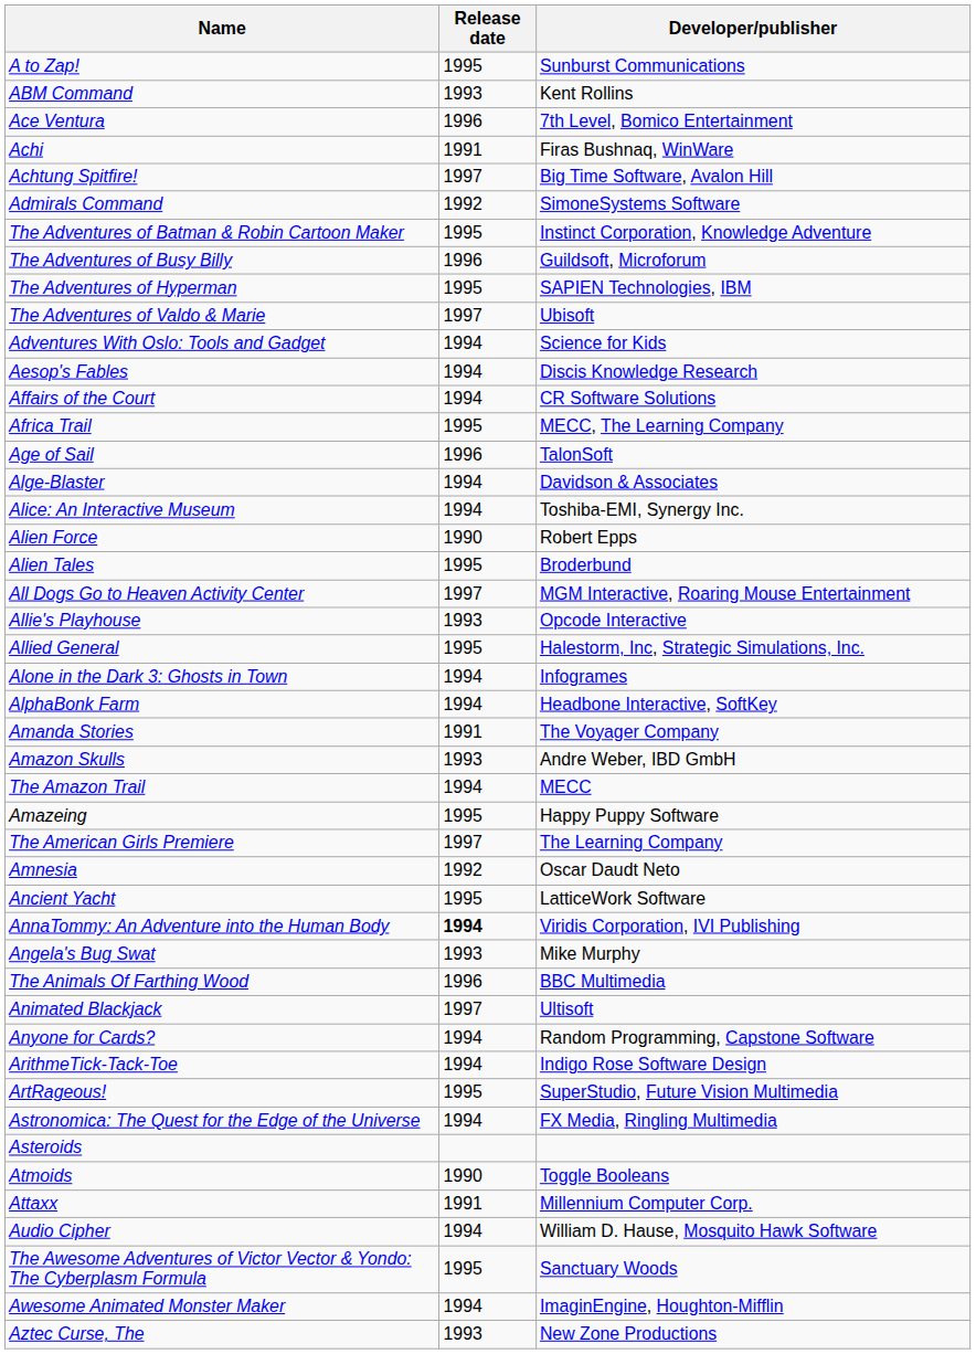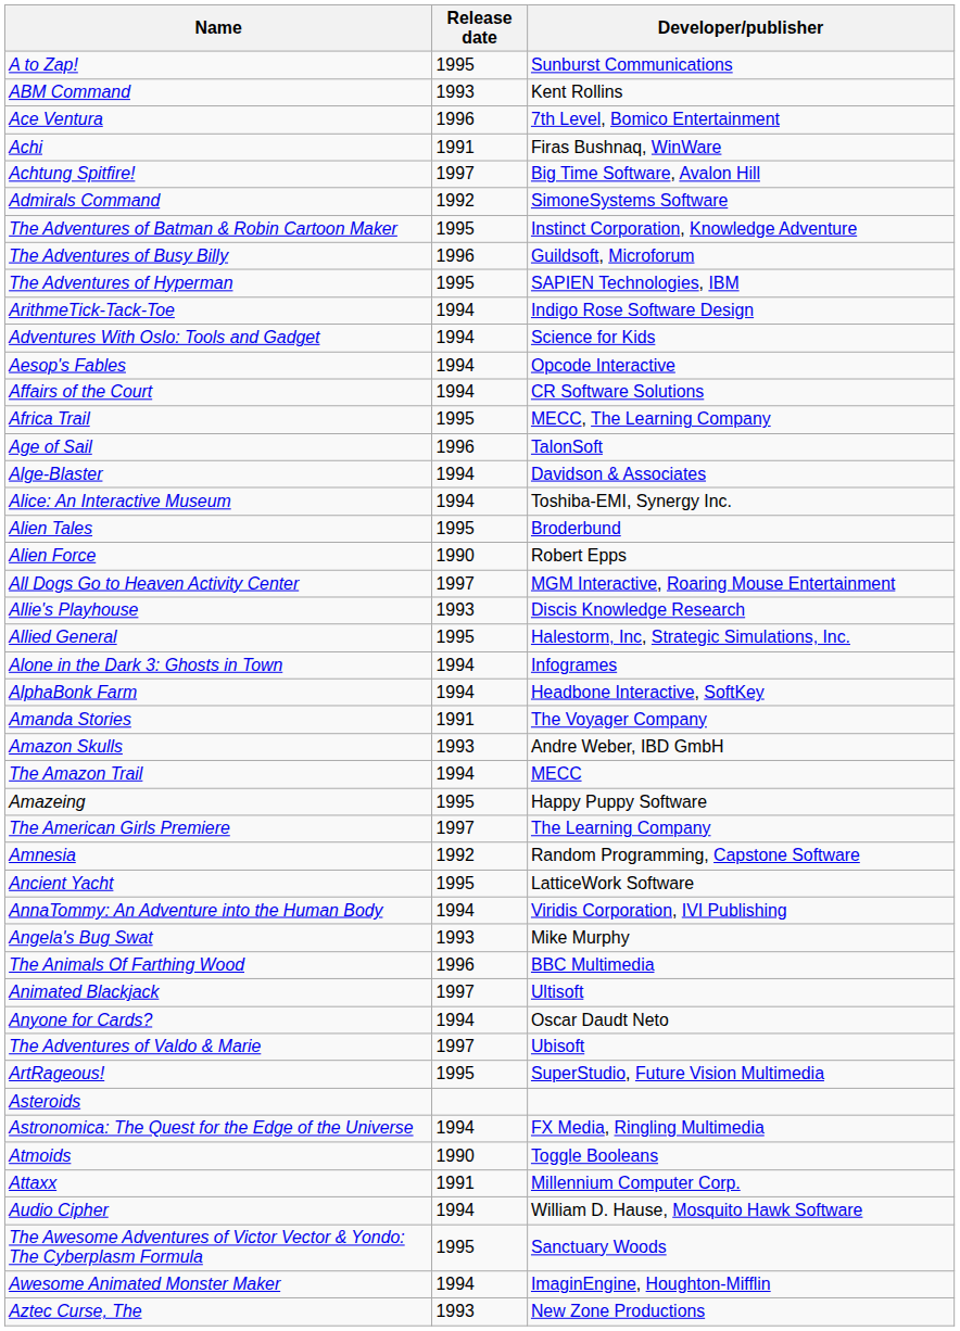 <table class="wikitable sortable" style="width:100%;">
 <tr>
 <th style="width:45%;">Name</th>
 <th style="width:10%;">Release date</th>
 <th style="width:45%;">Developer/publisher</th>
 </tr>
 <tr>
 <td><em><a href='#'>A to Zap!</a></em></td>
 <td>1995</td>
 <td><a href='#'>Sunburst Communications</a></td>
 </tr>
 <tr>
 <td><em><a href='#'>ABM Command</a></em></td>
 <td>1993</td>
 <td>Kent Rollins</td>
 </tr>
 <tr>
 <td><em><a href='#'>Ace Ventura</a></em></td>
 <td>1996</td>
 <td><a href='#'>7th Level</a>, <a href='#'>Bomico Entertainment</a></td>
 </tr>
 <tr>
 <td><em><a href='#'>Achi</a></em></td>
 <td>1991</td>
 <td>Firas Bushnaq, <a href='#'>WinWare</a></td>
 </tr>
 <tr>
 <td><em><a href='#'>Achtung Spitfire!</a></em></td>
 <td>1997</td>
 <td><a href='#'>Big Time Software</a>, <a href='#'>Avalon Hill</a></td>
 </tr>
 <tr>
 <td><em><a href='#'>Admirals Command</a></em></td>
 <td>1992</td>
 <td><a href='#'>SimoneSystems Software</a></td>
 </tr>
 <tr>
 <td><em><a href='#'>The Adventures of Batman & Robin Cartoon Maker</a></em></td>
 <td>1995</td>
 <td><a href='#'>Instinct Corporation</a>, <a href='#'>Knowledge Adventure</a></td>
 </tr>
 <tr>
 <td><em><a href='#'>The Adventures of Busy Billy</a></em></td>
 <td>1996</td>
 <td><a href='#'>Guildsoft</a>, <a href='#'>Microforum</a></td>
 </tr>
 <tr>
 <td><em><a href='#'>The Adventures of Hyperman</a></em></td>
 <td>1995</td>
 <td><a href='#'>SAPIEN Technologies</a>, <a href='#'>IBM</a></td>
 </tr>
 <tr>
-<td><em><a href='#'>The Adventures of Valdo & Marie</a></em></td>
-<td>1997</td>
-<td><a href='#'>Ubisoft</a></td>
+<td><em><a href='#'>ArithmeTick-Tack-Toe</a></em></td>
+<td>1994</td>
+<td><a href='#'>Indigo Rose Software Design</a></td>
 </tr>
 <tr>
 <td><em><a href='#'>Adventures With Oslo: Tools and Gadget</a></em></td>
 <td>1994</td>
 <td><a href='#'>Science for Kids</a></td>
 </tr>
 <tr>
 <td><em><a href='#'>Aesop's Fables</a></em></td>
 <td>1994</td>
-<td><a href='#'>Discis Knowledge Research</a></td>
+<td><a href='#'>Opcode Interactive</a></td>
 </tr>
 <tr>
 <td><em><a href='#'>Affairs of the Court</a></em></td>
 <td>1994</td>
 <td><a href='#'>CR Software Solutions</a></td>
 </tr>
 <tr>
 <td><em><a href='#'>Africa Trail</a></em></td>
 <td>1995</td>
 <td><a href='#'>MECC</a>, <a href='#'>The Learning Company</a></td>
 </tr>
 <tr>
 <td><em><a href='#'>Age of Sail</a></em></td>
 <td>1996</td>
 <td><a href='#'>TalonSoft</a></td>
 </tr>
 <tr>
 <td><em><a href='#'>Alge-Blaster</a></em></td>
 <td>1994</td>
 <td><a href='#'>Davidson & Associates</a></td>
 </tr>
 <tr>
 <td><em><a href='#'>Alice: An Interactive Museum</a></em></td>
 <td>1994</td>
 <td>Toshiba-EMI, Synergy Inc.</td>
 </tr>
 <tr>
+<td><em><a href='#'>Alien Tales</a></em></td>
+<td>1995</td>
+<td><a href='#'>Broderbund</a></td>
+</tr>
+<tr>
 <td><em><a href='#'>Alien Force</a></em></td>
 <td>1990</td>
 <td>Robert Epps</td>
-</tr>
-<tr>
-<td><em><a href='#'>Alien Tales</a></em></td>
-<td>1995</td>
-<td><a href='#'>Broderbund</a></td>
 </tr>
 <tr>
 <td><em><a href='#'>All Dogs Go to Heaven Activity Center</a></em></td>
 <td>1997</td>
 <td><a href='#'>MGM Interactive</a>, <a href='#'>Roaring Mouse Entertainment</a></td>
 </tr>
 <tr>
 <td><em><a href='#'>Allie's Playhouse</a></em></td>
 <td>1993</td>
-<td><a href='#'>Opcode Interactive</a></td>
+<td><a href='#'>Discis Knowledge Research</a></td>
 </tr>
 <tr>
 <td><em><a href='#'>Allied General</a></em></td>
 <td>1995</td>
 <td><a href='#'>Halestorm, Inc</a>, <a href='#'>Strategic Simulations, Inc.</a></td>
 </tr>
 <tr>
 <td><em><a href='#'>Alone in the Dark 3: Ghosts in Town</a></em></td>
 <td>1994</td>
 <td><a href='#'>Infogrames</a></td>
 </tr>
 <tr>
 <td><em><a href='#'>AlphaBonk Farm</a></em></td>
 <td>1994</td>
 <td><a href='#'>Headbone Interactive</a>, <a href='#'>SoftKey</a></td>
 </tr>
 <tr>
 <td><em><a href='#'>Amanda Stories</a></em></td>
 <td>1991</td>
 <td><a href='#'>The Voyager Company</a></td>
 </tr>
 <tr>
 <td><em><a href='#'>Amazon Skulls</a></em></td>
 <td>1993</td>
 <td>Andre Weber, IBD GmbH</td>
 </tr>
 <tr>
 <td><em><a href='#'>The Amazon Trail</a></em></td>
 <td>1994</td>
 <td><a href='#'>MECC</a></td>
 </tr>
 <tr>
 <td><em>Amazeing</em></td>
 <td>1995</td>
 <td>Happy Puppy Software</td>
 </tr>
 <tr>
 <td><em><a href='#'>The American Girls Premiere</a></em></td>
 <td>1997</td>
 <td><a href='#'>The Learning Company</a></td>
 </tr>
 <tr>
 <td><em><a href='#'>Amnesia</a></em></td>
 <td>1992</td>
-<td>Oscar Daudt Neto</td>
+<td>Random Programming, <a href='#'>Capstone Software</a></td>
 </tr>
 <tr>
 <td><em><a href='#'>Ancient Yacht</a></em></td>
 <td>1995</td>
 <td>LatticeWork Software</td>
 </tr>
 <tr>
 <td><em><a href='#'>AnnaTommy: An Adventure into the Human Body</a></em></td>
-<td><strong>1994</strong></td>
+<td>1994</td>
 <td><a href='#'>Viridis Corporation</a>, <a href='#'>IVI Publishing</a></td>
 </tr>
 <tr>
 <td><em><a href='#'>Angela's Bug Swat</a></em></td>
 <td>1993</td>
 <td>Mike Murphy</td>
 </tr>
 <tr>
 <td><em><a href='#'>The Animals Of Farthing Wood</a></em></td>
 <td>1996</td>
 <td><a href='#'>BBC Multimedia</a></td>
 </tr>
 <tr>
 <td><em><a href='#'>Animated Blackjack</a></em></td>
 <td>1997</td>
 <td><a href='#'>Ultisoft</a></td>
 </tr>
 <tr>
 <td><em><a href='#'>Anyone for Cards?</a></em></td>
 <td>1994</td>
-<td>Random Programming, <a href='#'>Capstone Software</a></td>
+<td>Oscar Daudt Neto</td>
 </tr>
 <tr>
-<td><em><a href='#'>ArithmeTick-Tack-Toe</a></em></td>
-<td>1994</td>
-<td><a href='#'>Indigo Rose Software Design</a></td>
+<td><em><a href='#'>The Adventures of Valdo & Marie</a></em></td>
+<td>1997</td>
+<td><a href='#'>Ubisoft</a></td>
 </tr>
 <tr>
 <td><em><a href='#'>ArtRageous!</a></em></td>
 <td>1995</td>
 <td><a href='#'>SuperStudio</a>, <a href='#'>Future Vision Multimedia</a></td>
 </tr>
 <tr>
+<td><em><a href='#'>Asteroids</a></em></td>
+<td></td>
+<td></td>
+</tr>
+<tr>
 <td><em><a href='#'>Astronomica: The Quest for the Edge of the Universe</a></em></td>
 <td>1994</td>
 <td><a href='#'>FX Media</a>, <a href='#'>Ringling Multimedia</a></td>
-</tr>
-<tr>
-<td><em><a href='#'>Asteroids</a></em></td>
-<td></td>
-<td></td>
 </tr>
 <tr>
 <td><em><a href='#'>Atmoids</a></em></td>
 <td>1990</td>
 <td><a href='#'>Toggle Booleans</a></td>
 </tr>
 <tr>
 <td><em><a href='#'>Attaxx</a></em></td>
 <td>1991</td>
 <td><a href='#'>Millennium Computer Corp.</a></td>
 </tr>
 <tr>
 <td><em><a href='#'>Audio Cipher</a></em></td>
 <td>1994</td>
 <td>William D. Hause, <a href='#'>Mosquito Hawk Software</a></td>
 </tr>
 <tr>
 <td><em><a href='#'>The Awesome Adventures of Victor Vector & Yondo: The Cyberplasm Formula</a></em></td>
 <td>1995</td>
 <td><a href='#'>Sanctuary Woods</a></td>
 </tr>
 <tr>
 <td><em><a href='#'>Awesome Animated Monster Maker</a></em></td>
 <td>1994</td>
 <td><a href='#'>ImaginEngine</a>, <a href='#'>Houghton-Mifflin</a></td>
 </tr>
 <tr>
 <td><em><a href='#'>Aztec Curse, The</a></em></td>
 <td>1993</td>
 <td><a href='#'>New Zone Productions</a></td>
 </tr>
 </table>
